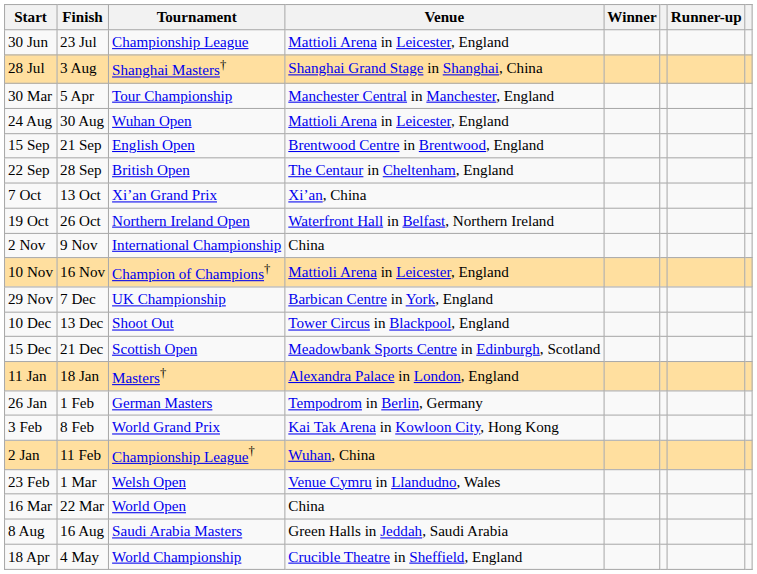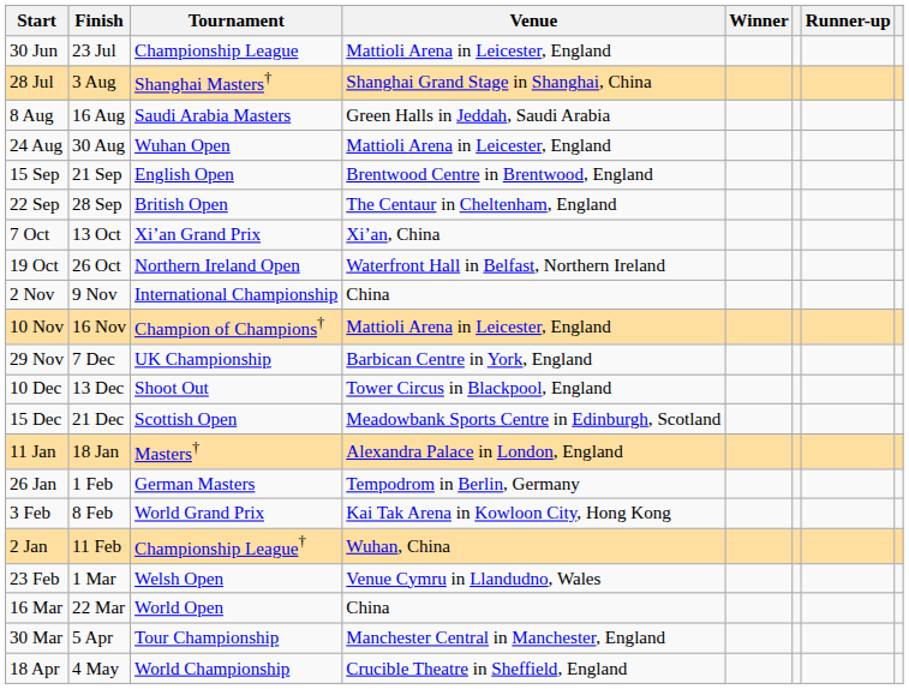 <table class="wikitable" style="font-size: 90%">
 <tr>
 <th>Start</th>
 <th>Finish</th>
 <th>Tournament</th>
 <th>Venue</th>
 <th>Winner</th>
 <th></th>
 <th>Runner-up</th>
 <th></th>
 </tr>
 <tr>
 <td>30 Jun</td>
 <td>23 Jul</td>
 <td><a href='#'>Championship League</a></td>
 <td><a href='#'>Mattioli Arena</a> in <a href='#'>Leicester</a>, England</td>
 <td></td>
 <td style="text-align: center;"></td>
 <td></td>
 <td style="text-align: center;"></td>
 </tr>
 <tr style="background:#ffdf9f;">
 <td>28 Jul</td>
 <td>3 Aug</td>
 <td><a href='#'>Shanghai Masters</a><sup>†</sup></td>
 <td><a href='#'>Shanghai Grand Stage</a> in <a href='#'>Shanghai</a>, China</td>
 <td></td>
 <td style="text-align: center;"></td>
 <td></td>
 <td style="text-align: center;"></td>
 </tr>
 <tr>
-<td>30 Mar</td>
-<td>5 Apr</td>
-<td><a href='#'>Tour Championship</a></td>
-<td><a href='#'>Manchester Central</a> in <a href='#'>Manchester</a>, England</td>
+<td>8 Aug</td>
+<td>16 Aug</td>
+<td><a href='#'>Saudi Arabia Masters</a></td>
+<td>Green Halls in <a href='#'>Jeddah</a>, Saudi Arabia</td>
 <td></td>
-<td style="text-align:center;"></td>
+<td style="text-align: center;"></td>
 <td></td>
-<td style="text-align:center;"></td>
+<td style="text-align: center;"></td>
 </tr>
 <tr>
 <td>24 Aug</td>
 <td>30 Aug</td>
 <td><a href='#'>Wuhan Open</a></td>
 <td><a href='#'>Mattioli Arena</a> in <a href='#'>Leicester</a>, England</td>
 <td></td>
 <td style="text-align: center;"></td>
 <td></td>
 <td style="text-align: center;"></td>
 </tr>
 <tr>
 <td>15 Sep</td>
 <td>21 Sep</td>
 <td><a href='#'>English Open</a></td>
 <td><a href='#'>Brentwood Centre</a> in <a href='#'>Brentwood</a>, England</td>
 <td></td>
 <td style="text-align:center;"></td>
 <td></td>
 <td style="text-align:center;"></td>
 </tr>
 <tr>
 <td>22 Sep</td>
 <td>28 Sep</td>
 <td><a href='#'>British Open</a></td>
 <td><a href='#'>The Centaur</a> in <a href='#'>Cheltenham</a>, England</td>
 <td></td>
 <td style="text-align:center;"></td>
 <td></td>
 <td style="text-align:center;"></td>
 </tr>
 <tr>
 <td>7 Oct</td>
 <td>13 Oct</td>
 <td><a href='#'>Xi’an Grand Prix</a></td>
 <td><a href='#'>Xi’an</a>, China</td>
 <td></td>
 <td style="text-align: center;"></td>
 <td></td>
 <td style="text-align: center;"></td>
 </tr>
 <tr>
 <td>19 Oct</td>
 <td>26 Oct</td>
 <td><a href='#'>Northern Ireland Open</a></td>
 <td><a href='#'>Waterfront Hall</a> in <a href='#'>Belfast</a>, Northern Ireland</td>
 <td></td>
 <td style="text-align:center;"></td>
 <td></td>
 <td style="text-align:center;"></td>
 </tr>
 <tr>
 <td>2 Nov</td>
 <td>9 Nov</td>
 <td><a href='#'>International Championship</a></td>
 <td>China</td>
 <td></td>
 <td style="text-align: center;"></td>
 <td></td>
 <td style="text-align: center;"></td>
 </tr>
 <tr style="background:#ffdf9f;">
 <td>10 Nov</td>
 <td>16 Nov</td>
 <td><a href='#'>Champion of Champions</a><sup>†</sup></td>
 <td><a href='#'>Mattioli Arena</a> in <a href='#'>Leicester</a>, England</td>
 <td></td>
 <td style="text-align:center;"></td>
 <td></td>
 <td style="text-align:center;"></td>
 </tr>
 <tr>
 <td>29 Nov</td>
 <td>7 Dec</td>
 <td><a href='#'>UK Championship</a></td>
 <td><a href='#'>Barbican Centre</a> in <a href='#'>York</a>, England</td>
 <td></td>
 <td style="text-align:center;"></td>
 <td></td>
 <td style="text-align:center;"></td>
 </tr>
 <tr>
 <td>10 Dec</td>
 <td>13 Dec</td>
 <td><a href='#'>Shoot Out</a></td>
 <td><a href='#'>Tower Circus</a> in <a href='#'>Blackpool</a>, England</td>
 <td></td>
 <td style="text-align:center;"></td>
 <td></td>
 <td style="text-align:center;"></td>
 </tr>
 <tr>
 <td>15 Dec</td>
 <td>21 Dec</td>
 <td><a href='#'>Scottish Open</a></td>
 <td><a href='#'>Meadowbank Sports Centre</a> in <a href='#'>Edinburgh</a>, Scotland</td>
 <td></td>
 <td style="text-align:center;"></td>
 <td></td>
 <td style="text-align:center;"></td>
 </tr>
 <tr style="background:#ffdf9f;">
 <td>11 Jan</td>
 <td>18 Jan</td>
 <td><a href='#'>Masters</a><sup>†</sup></td>
 <td><a href='#'>Alexandra Palace</a> in <a href='#'>London</a>, England</td>
 <td></td>
 <td style="text-align:center;"></td>
 <td></td>
 <td style="text-align:center;"></td>
 </tr>
 <tr>
 <td>26 Jan</td>
 <td>1 Feb</td>
 <td><a href='#'>German Masters</a></td>
 <td><a href='#'>Tempodrom</a> in <a href='#'>Berlin</a>, Germany</td>
 <td></td>
 <td style="text-align:center;"></td>
 <td></td>
 <td style="text-align:center;"></td>
 </tr>
 <tr>
 <td>3 Feb</td>
 <td>8 Feb</td>
 <td><a href='#'>World Grand Prix</a></td>
 <td><a href='#'>Kai Tak Arena</a> in <a href='#'>Kowloon City</a>, Hong Kong</td>
 <td></td>
 <td style="text-align: center;"></td>
 <td></td>
 <td style="text-align: center;"></td>
 </tr>
 <tr style="background:#ffdf9f;">
 <td>2 Jan</td>
 <td>11 Feb</td>
 <td><a href='#'>Championship League</a><sup>†</sup></td>
 <td><a href='#'>Wuhan</a>, China</td>
 <td></td>
 <td style="text-align:center;"></td>
 <td></td>
 <td style="text-align:center;"></td>
 </tr>
 <tr>
 <td>23 Feb</td>
 <td>1 Mar</td>
 <td><a href='#'>Welsh Open</a></td>
 <td><a href='#'>Venue Cymru</a> in <a href='#'>Llandudno</a>, Wales</td>
 <td></td>
 <td style="text-align:center;"></td>
 <td></td>
 <td style="text-align:center;"></td>
 </tr>
 <tr>
 <td>16 Mar</td>
 <td>22 Mar</td>
 <td><a href='#'>World Open</a></td>
 <td>China</td>
 <td></td>
 <td style="text-align:center;"></td>
 <td></td>
 <td style="text-align:center;"></td>
 </tr>
 <tr>
-<td>8 Aug</td>
-<td>16 Aug</td>
-<td><a href='#'>Saudi Arabia Masters</a></td>
-<td>Green Halls in <a href='#'>Jeddah</a>, Saudi Arabia</td>
+<td>30 Mar</td>
+<td>5 Apr</td>
+<td><a href='#'>Tour Championship</a></td>
+<td><a href='#'>Manchester Central</a> in <a href='#'>Manchester</a>, England</td>
 <td></td>
-<td style="text-align: center;"></td>
+<td style="text-align:center;"></td>
 <td></td>
-<td style="text-align: center;"></td>
+<td style="text-align:center;"></td>
 </tr>
 <tr>
 <td>18 Apr</td>
 <td>4 May</td>
 <td><a href='#'>World Championship</a></td>
 <td><a href='#'>Crucible Theatre</a> in <a href='#'>Sheffield</a>, England</td>
 <td></td>
 <td style="text-align:center;"></td>
 <td></td>
 <td style="text-align:center;"></td>
 </tr>
 </table>
